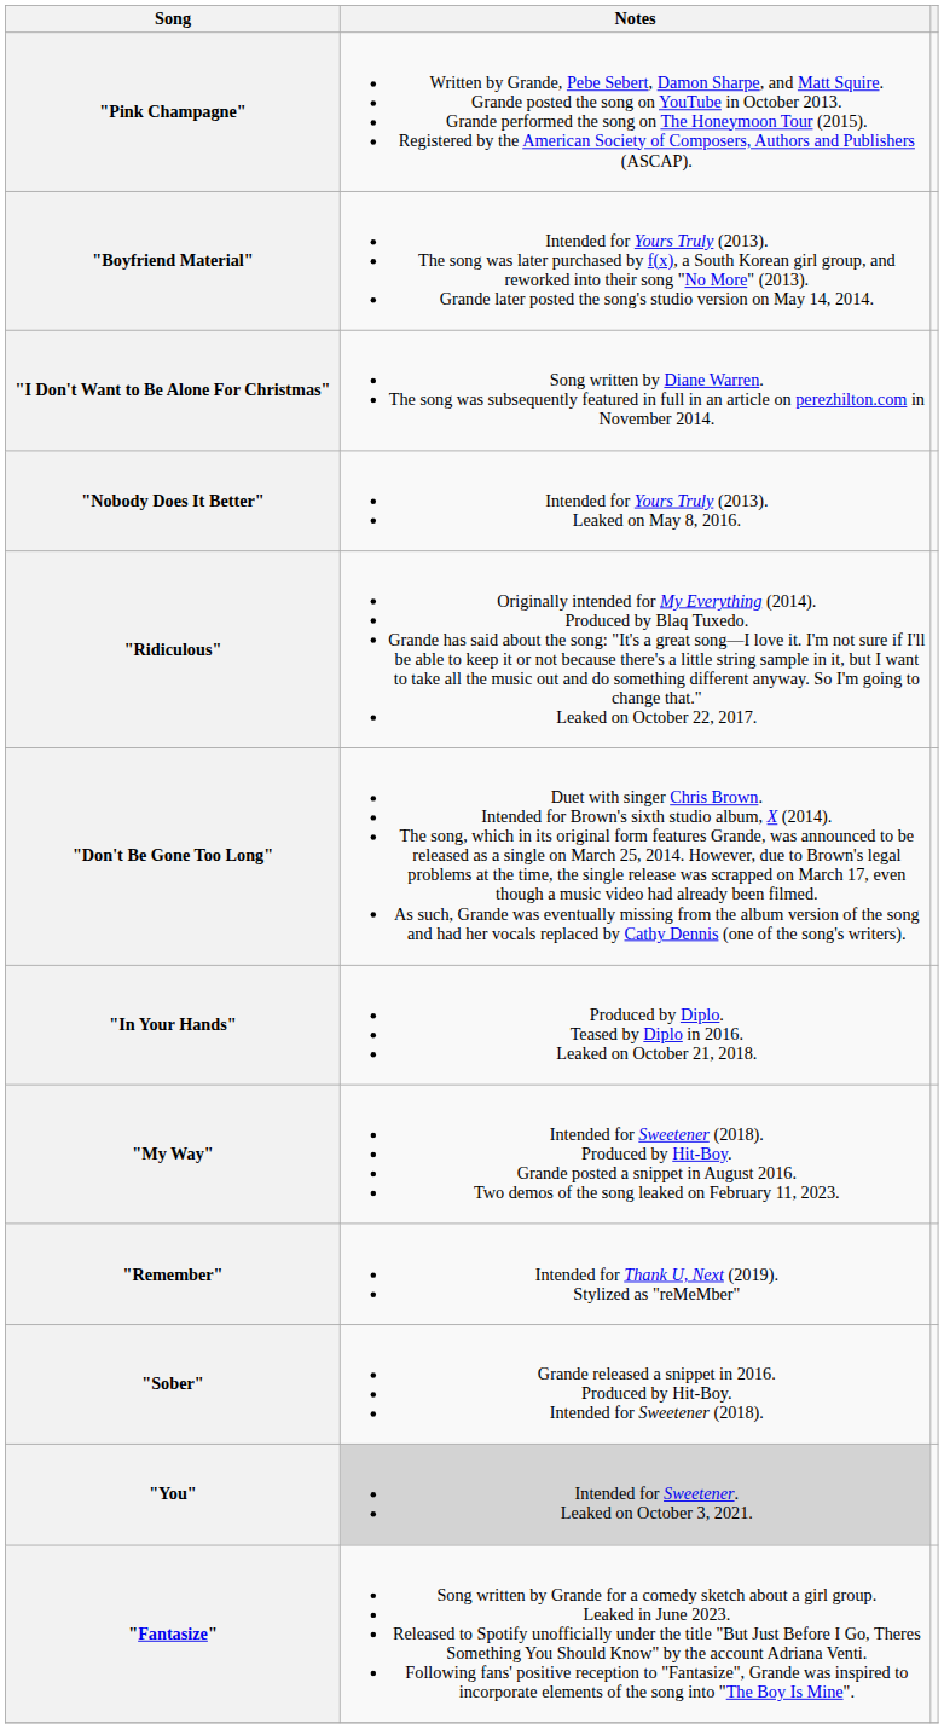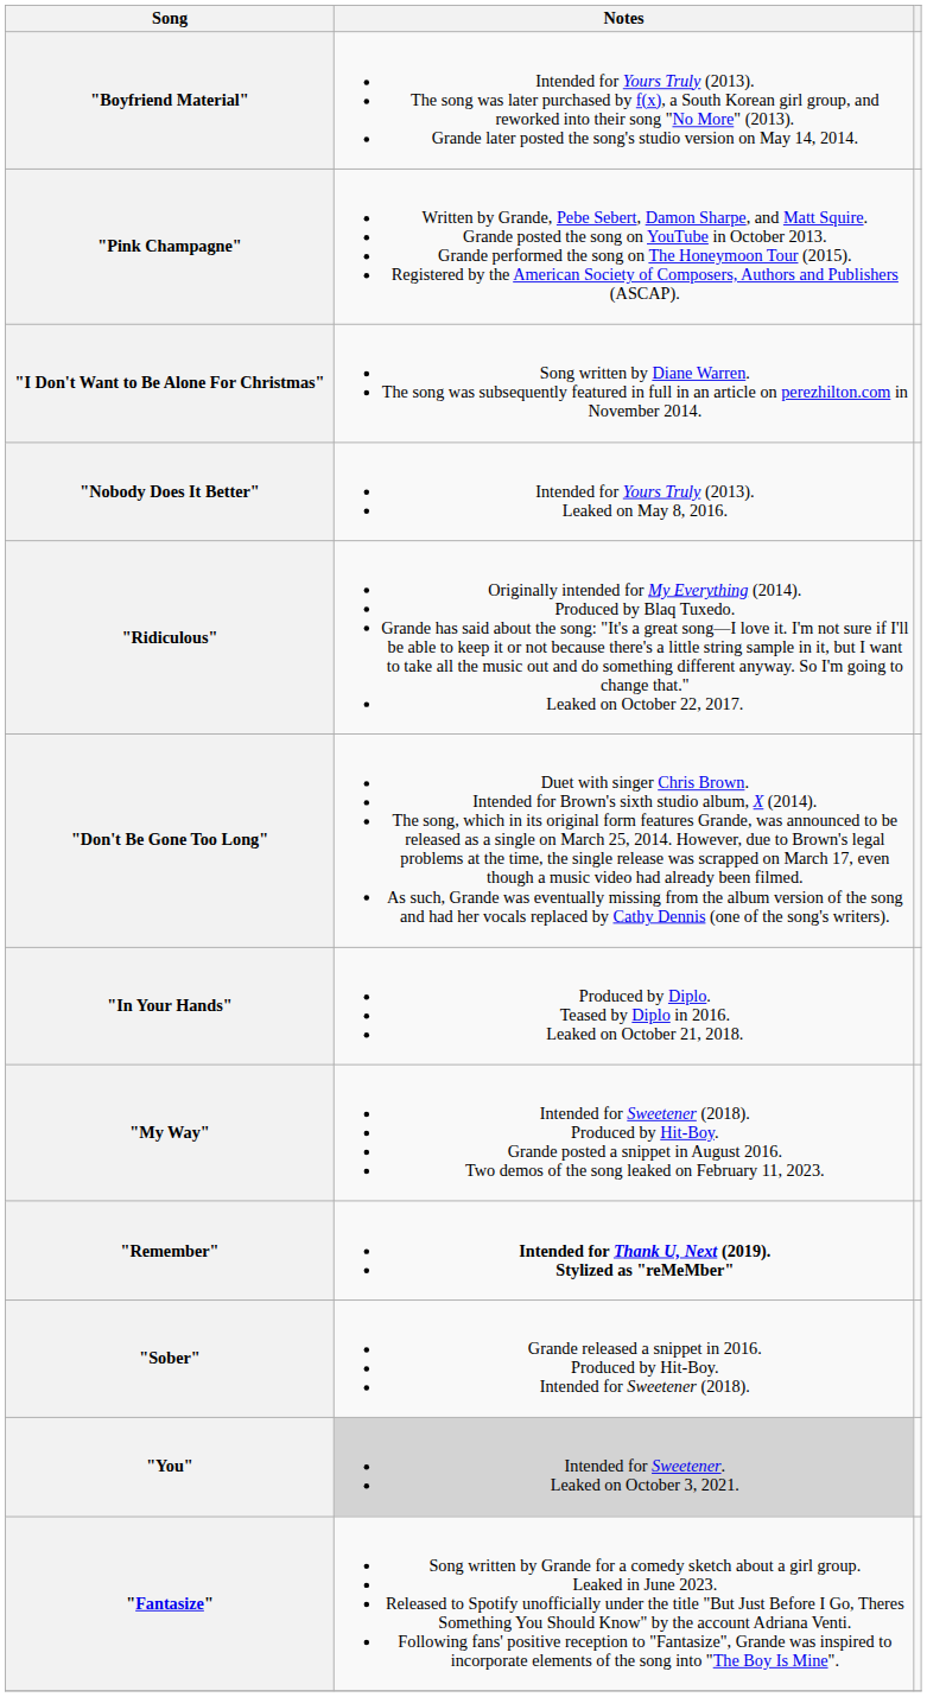 <table class="wikitable sortable plainrowheaders" style="text-align:center;">
 <tr>
 <th scope="col" style="width:19em;">Song</th>
 <th class="unsortable" scope="col">Notes</th>
 <th class="unsortable" scope="col"></th>
 </tr>
 <tr>
-<th scope=row>"Pink Champagne"</th>
-<td><br><ul><li>Written by Grande, <a href='#'>Pebe Sebert</a>, <a href='#'>Damon Sharpe</a>, and <a href='#'>Matt Squire</a>.</li><li>Grande posted the song on <a href='#'>YouTube</a> in October 2013.</li><li>Grande performed the song on <a href='#'>The Honeymoon Tour</a> (2015).</li><li>Registered by the <a href='#'>American Society of Composers, Authors and Publishers</a> (ASCAP).</li></ul></td>
+<th scope=row>"Boyfriend Material"</th>
+<td><br><ul><li>Intended for <em><a href='#'>Yours Truly</a></em> (2013).</li><li>The song was later purchased by <a href='#'>f(x)</a>, a South Korean girl group, and reworked into their song "<a href='#'>No More</a>" (2013).</li><li>Grande later posted the song's studio version on May 14, 2014.</li></ul></td>
 <td></td>
 </tr>
 <tr>
-<th scope=row>"Boyfriend Material"</th>
-<td><br><ul><li>Intended for <em><a href='#'>Yours Truly</a></em> (2013).</li><li>The song was later purchased by <a href='#'>f(x)</a>, a South Korean girl group, and reworked into their song "<a href='#'>No More</a>" (2013).</li><li>Grande later posted the song's studio version on May 14, 2014.</li></ul></td>
+<th scope=row>"Pink Champagne"</th>
+<td><br><ul><li>Written by Grande, <a href='#'>Pebe Sebert</a>, <a href='#'>Damon Sharpe</a>, and <a href='#'>Matt Squire</a>.</li><li>Grande posted the song on <a href='#'>YouTube</a> in October 2013.</li><li>Grande performed the song on <a href='#'>The Honeymoon Tour</a> (2015).</li><li>Registered by the <a href='#'>American Society of Composers, Authors and Publishers</a> (ASCAP).</li></ul></td>
 <td></td>
 </tr>
 <tr>
 <th scope=row>"I Don't Want to Be Alone For Christmas"</th>
 <td><br><ul><li>Song written by <a href='#'>Diane Warren</a>.</li><li>The song was subsequently featured in full in an article on <a href='#'>perezhilton.com</a> in November 2014.</li></ul></td>
 <td></td>
 </tr>
 <tr>
 <th scope=row>"Nobody Does It Better"</th>
 <td><br><ul><li>Intended for <em><a href='#'>Yours Truly</a></em> (2013).</li><li>Leaked on May 8, 2016.</li></ul></td>
 <td></td>
 </tr>
 <tr>
 <th scope=row>"Ridiculous"</th>
 <td><br><ul><li>Originally intended for <em><a href='#'>My Everything</a></em> (2014).</li><li>Produced by Blaq Tuxedo.</li><li>Grande has said about the song: "It's a great song—I love it. I'm not sure if I'll be able to keep it or not because there's a little string sample in it, but I want to take all the music out and do something different anyway. So I'm going to change that."</li><li>Leaked on October 22, 2017.</li></ul></td>
 <td></td>
 </tr>
 <tr>
 <th scope=row>"Don't Be Gone Too Long"</th>
 <td><br><ul><li>Duet with singer <a href='#'>Chris Brown</a>.</li><li>Intended for Brown's sixth studio album, <em><a href='#'>X</a></em> (2014).</li><li>The song, which in its original form features Grande, was announced to be released as a single on March 25, 2014. However, due to Brown's legal problems at the time, the single release was scrapped on March 17, even though a music video had already been filmed.</li><li>As such, Grande was eventually missing from the album version of the song and had her vocals replaced by <a href='#'>Cathy Dennis</a> (one of the song's writers).</li></ul></td>
 <td></td>
 </tr>
 <tr>
 <th scope=row>"In Your Hands"</th>
 <td><br><ul><li>Produced by <a href='#'>Diplo</a>.</li><li>Teased by <a href='#'>Diplo</a> in 2016.</li><li>Leaked on October 21, 2018.</li></ul></td>
 <td></td>
 </tr>
 <tr>
 <th scope=row>"My Way"</th>
 <td><br><ul><li>Intended for <em><a href='#'>Sweetener</a></em> (2018).</li><li>Produced by <a href='#'>Hit-Boy</a>.</li><li>Grande posted a snippet in August 2016.</li><li>Two demos of the song leaked on February 11, 2023.</li></ul></td>
 <td></td>
 </tr>
 <tr>
 <th scope=row>"Remember"</th>
-<td><br><ul><li>Intended for <em><a href='#'>Thank U, Next</a></em> (2019).</li><li>Stylized as "reMeMber"</li></ul></td>
+<td><strong><br><ul><li>Intended for <em><a href='#'>Thank U, Next</a></em> (2019).</li><li>Stylized as "reMeMber"</li></ul></strong></td>
 <td></td>
 </tr>
 <tr>
 <th scope=row>"Sober"</th>
 <td><br><ul><li>Grande released a snippet in 2016.</li><li>Produced by Hit-Boy.</li><li>Intended for <em>Sweetener</em> (2018).</li></ul></td>
 <td></td>
 </tr>
 <tr>
 <th scope=row>"You"</th>
 <td style="background: lightgrey;"><br><ul><li>Intended for <em><a href='#'>Sweetener</a></em>.</li><li>Leaked on October 3, 2021.</li></ul></td>
 <td></td>
 </tr>
 <tr>
 <th scope=row>"<a href='#'>Fantasize</a>"</th>
 <td><br><ul><li>Song written by Grande for a comedy sketch about a girl group.</li><li>Leaked in June 2023.</li><li>Released to Spotify unofficially under the title "But Just Before I Go, Theres Something You Should Know" by the account Adriana Venti.</li><li>Following fans' positive reception to "Fantasize", Grande was inspired to incorporate elements of the song into "<a href='#'>The Boy Is Mine</a>".</li></ul></td>
 <td></td>
 </tr>
 <tr>
 </tr>
 </table>
